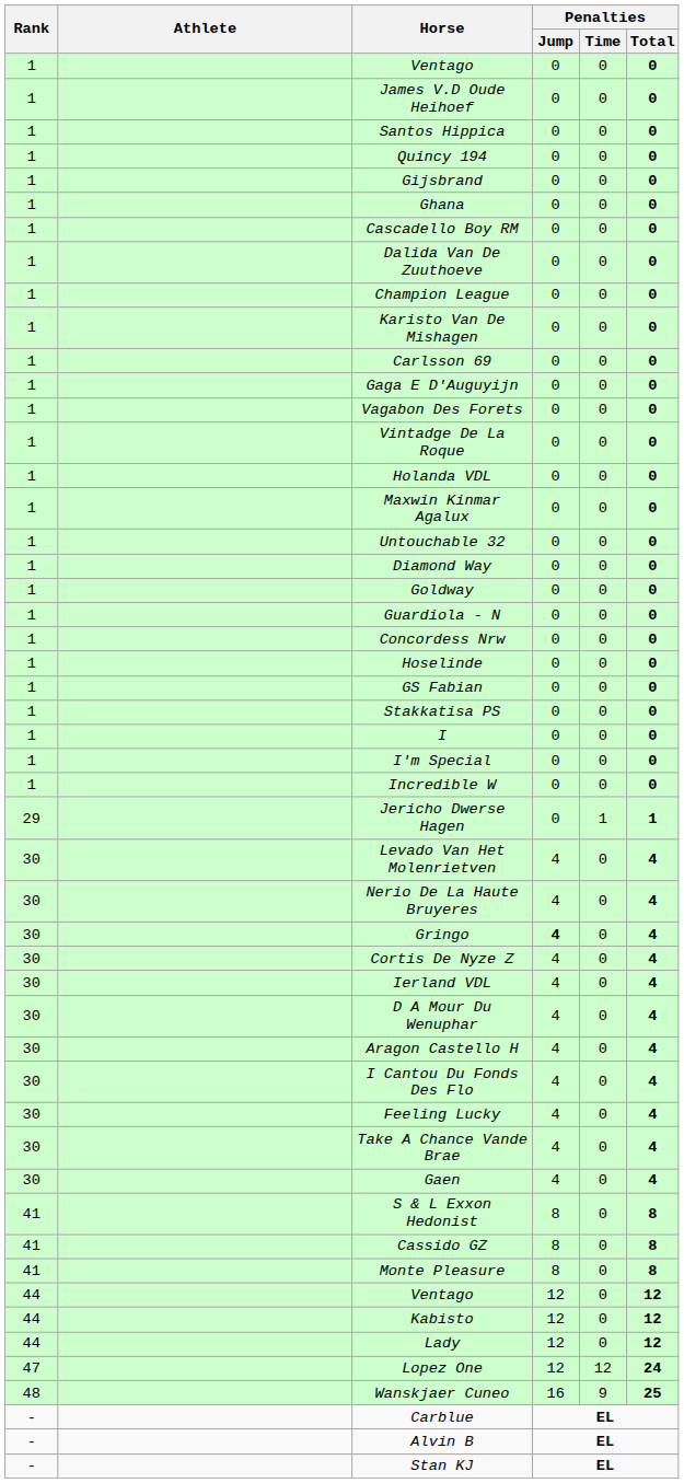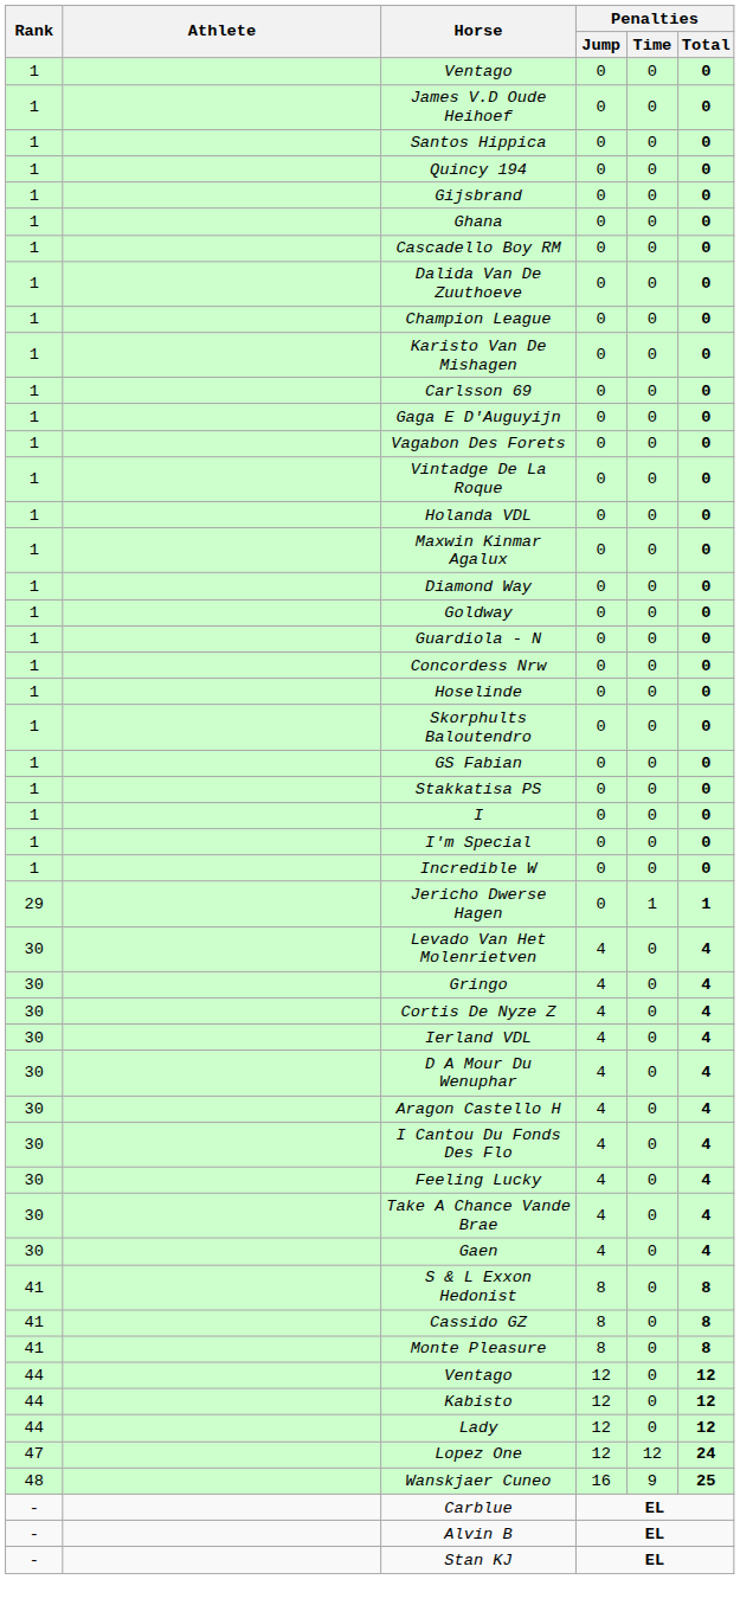 <table class="wikitable" style="text-align:center">
 <tr>
 <th rowspan=2 width=40>Rank</th>
 <th rowspan=2 width=250>Athlete</th>
 <th rowspan=2 width=150>Horse</th>
 <th colspan=3>Penalties</th>
 </tr>
 <tr>
 <th width=35>Jump</th>
 <th width=35>Time</th>
 <th width=35>Total</th>
 </tr>
 <tr bgcolor="ccffcc">
 <td>1</td>
 <td align=left></td>
 <td><em>Ventago</em></td>
 <td>0</td>
 <td>0</td>
 <td><strong>0</strong></td>
 </tr>
 <tr bgcolor="ccffcc">
 <td>1</td>
 <td align=left></td>
 <td><em>James V.D Oude Heihoef </em></td>
 <td>0</td>
 <td>0</td>
 <td><strong>0</strong></td>
 </tr>
 <tr bgcolor="ccffcc">
 <td>1</td>
 <td align=left></td>
 <td><em>Santos Hippica</em></td>
 <td>0</td>
 <td>0</td>
 <td><strong>0</strong></td>
 </tr>
 <tr bgcolor="ccffcc">
 <td>1</td>
 <td align=left></td>
 <td><em>Quincy 194 </em></td>
 <td>0</td>
 <td>0</td>
 <td><strong>0</strong></td>
 </tr>
 <tr bgcolor="ccffcc">
 <td>1</td>
 <td align=left></td>
 <td><em>Gijsbrand</em></td>
 <td>0</td>
 <td>0</td>
 <td><strong>0</strong></td>
 </tr>
 <tr bgcolor="ccffcc">
 <td>1</td>
 <td align=left></td>
 <td><em>Ghana</em></td>
 <td>0</td>
 <td>0</td>
 <td><strong>0</strong></td>
 </tr>
 <tr bgcolor="ccffcc">
 <td>1</td>
 <td align=left></td>
 <td><em>Cascadello Boy RM </em></td>
 <td>0</td>
 <td>0</td>
 <td><strong>0</strong></td>
 </tr>
 <tr bgcolor="ccffcc">
 <td>1</td>
 <td align=left></td>
 <td><em>Dalida Van De Zuuthoeve </em></td>
 <td>0</td>
 <td>0</td>
 <td><strong>0</strong></td>
 </tr>
 <tr bgcolor="ccffcc">
 <td>1</td>
 <td align=left></td>
 <td><em>Champion League</em></td>
 <td>0</td>
 <td>0</td>
 <td><strong>0</strong></td>
 </tr>
 <tr bgcolor="ccffcc">
 <td>1</td>
 <td align=left></td>
 <td><em>Karisto Van De Mishagen</em></td>
 <td>0</td>
 <td>0</td>
 <td><strong>0</strong></td>
 </tr>
 <tr bgcolor="ccffcc">
 <td>1</td>
 <td align=left></td>
 <td><em>Carlsson 69 </em></td>
 <td>0</td>
 <td>0</td>
 <td><strong>0</strong></td>
 </tr>
 <tr bgcolor="ccffcc">
 <td>1</td>
 <td align=left></td>
 <td><em>Gaga E D'Auguyijn</em></td>
 <td>0</td>
 <td>0</td>
 <td><strong>0</strong></td>
 </tr>
 <tr bgcolor="ccffcc">
 <td>1</td>
 <td align=left></td>
 <td><em>Vagabon Des Forets</em></td>
 <td>0</td>
 <td>0</td>
 <td><strong>0</strong></td>
 </tr>
 <tr bgcolor="ccffcc">
 <td>1</td>
 <td align=left></td>
 <td><em>Vintadge De La Roque</em></td>
 <td>0</td>
 <td>0</td>
 <td><strong>0</strong></td>
 </tr>
 <tr bgcolor="ccffcc">
 <td>1</td>
 <td align=left></td>
 <td><em>Holanda VDL</em></td>
 <td>0</td>
 <td>0</td>
 <td><strong>0</strong></td>
 </tr>
 <tr bgcolor="ccffcc">
 <td>1</td>
 <td align=left></td>
 <td><em>Maxwin Kinmar Agalux</em></td>
 <td>0</td>
 <td>0</td>
 <td><strong>0</strong></td>
 </tr>
 <tr bgcolor="ccffcc">
 <td>1</td>
 <td align=left></td>
-<td><em>Untouchable 32</em></td>
-<td>0</td>
-<td>0</td>
-<td><strong>0</strong></td>
-</tr>
-<tr bgcolor="ccffcc">
-<td>1</td>
-<td align=left></td>
 <td><em>Diamond Way</em></td>
 <td>0</td>
 <td>0</td>
 <td><strong>0</strong></td>
 </tr>
 <tr bgcolor="ccffcc">
 <td>1</td>
 <td align=left></td>
 <td><em>Goldway</em></td>
 <td>0</td>
 <td>0</td>
 <td><strong>0</strong></td>
 </tr>
 <tr bgcolor="ccffcc">
 <td>1</td>
 <td align=left></td>
 <td><em>Guardiola - N</em></td>
 <td>0</td>
 <td>0</td>
 <td><strong>0</strong></td>
 </tr>
 <tr bgcolor="ccffcc">
 <td>1</td>
 <td align=left></td>
 <td><em>Concordess Nrw</em></td>
 <td>0</td>
 <td>0</td>
 <td><strong>0</strong></td>
 </tr>
 <tr bgcolor="ccffcc">
 <td>1</td>
 <td align=left></td>
 <td><em>Hoselinde</em></td>
+<td>0</td>
+<td>0</td>
+<td><strong>0</strong></td>
+</tr>
+<tr bgcolor="ccffcc">
+<td>1</td>
+<td align=left></td>
+<td><em>Skorphults Baloutendro</em></td>
 <td>0</td>
 <td>0</td>
 <td><strong>0</strong></td>
 </tr>
 <tr bgcolor="ccffcc">
 <td>1</td>
 <td align=left></td>
 <td><em>GS Fabian</em></td>
 <td>0</td>
 <td>0</td>
 <td><strong>0</strong></td>
 </tr>
 <tr bgcolor="ccffcc">
 <td>1</td>
 <td align=left></td>
 <td><em>Stakkatisa PS</em></td>
 <td>0</td>
 <td>0</td>
 <td><strong>0</strong></td>
 </tr>
 <tr bgcolor="ccffcc">
 <td>1</td>
 <td align=left></td>
 <td><em>I</em></td>
 <td>0</td>
 <td>0</td>
 <td><strong>0</strong></td>
 </tr>
 <tr bgcolor="ccffcc">
 <td>1</td>
 <td align=left></td>
 <td><em>I'm Special</em></td>
 <td>0</td>
 <td>0</td>
 <td><strong>0</strong></td>
 </tr>
 <tr bgcolor="ccffcc">
 <td>1</td>
 <td align=left></td>
 <td><em>Incredible W</em></td>
 <td>0</td>
 <td>0</td>
 <td><strong>0</strong></td>
 </tr>
 <tr bgcolor="ccffcc">
 <td>29</td>
 <td align=left></td>
 <td><em>Jericho Dwerse Hagen</em></td>
 <td>0</td>
 <td>1</td>
 <td><strong>1</strong></td>
 </tr>
 <tr bgcolor="ccffcc">
 <td>30</td>
 <td align=left></td>
 <td><em>Levado Van Het Molenrietven</em></td>
 <td>4</td>
 <td>0</td>
 <td><strong>4</strong></td>
 </tr>
 <tr bgcolor="ccffcc">
 <td>30</td>
 <td align=left></td>
-<td><em>Nerio De La Haute Bruyeres</em></td>
+<td><em>Gringo</em></td>
 <td>4</td>
-<td>0</td>
-<td><strong>4</strong></td>
-</tr>
-<tr bgcolor="ccffcc">
-<td>30</td>
-<td align=left></td>
-<td><em>Gringo</em></td>
-<td><strong>4</strong></td>
 <td>0</td>
 <td><strong>4</strong></td>
 </tr>
 <tr bgcolor="ccffcc">
 <td>30</td>
 <td align=left></td>
 <td><em>Cortis De Nyze Z</em></td>
 <td>4</td>
 <td>0</td>
 <td><strong>4</strong></td>
 </tr>
 <tr bgcolor="ccffcc">
 <td>30</td>
 <td align=left></td>
 <td><em>Ierland VDL</em></td>
 <td>4</td>
 <td>0</td>
 <td><strong>4</strong></td>
 </tr>
 <tr bgcolor="ccffcc">
 <td>30</td>
 <td align=left></td>
 <td><em>D A Mour Du Wenuphar</em></td>
 <td>4</td>
 <td>0</td>
 <td><strong>4</strong></td>
 </tr>
 <tr bgcolor="ccffcc">
 <td>30</td>
 <td align=left></td>
 <td><em>Aragon Castello H</em></td>
 <td>4</td>
 <td>0</td>
 <td><strong>4</strong></td>
 </tr>
 <tr bgcolor="ccffcc">
 <td>30</td>
 <td align=left></td>
 <td><em>I Cantou Du Fonds Des Flo</em></td>
 <td>4</td>
 <td>0</td>
 <td><strong>4</strong></td>
 </tr>
 <tr bgcolor="ccffcc">
 <td>30</td>
 <td align=left></td>
 <td><em>Feeling Lucky</em></td>
 <td>4</td>
 <td>0</td>
 <td><strong>4</strong></td>
 </tr>
 <tr bgcolor="ccffcc">
 <td>30</td>
 <td align=left></td>
 <td><em>Take A Chance Vande Brae</em></td>
 <td>4</td>
 <td>0</td>
 <td><strong>4</strong></td>
 </tr>
 <tr bgcolor="ccffcc">
 <td>30</td>
 <td align=left></td>
 <td><em>Gaen</em></td>
 <td>4</td>
 <td>0</td>
 <td><strong>4</strong></td>
 </tr>
 <tr bgcolor="ccffcc">
 <td>41</td>
 <td align=left></td>
 <td><em>S & L Exxon Hedonist</em></td>
 <td>8</td>
 <td>0</td>
 <td><strong>8</strong></td>
 </tr>
 <tr bgcolor="ccffcc">
 <td>41</td>
 <td align=left></td>
 <td><em>Cassido GZ</em></td>
 <td>8</td>
 <td>0</td>
 <td><strong>8</strong></td>
 </tr>
 <tr bgcolor="ccffcc">
 <td>41</td>
 <td align=left></td>
 <td><em>Monte Pleasure </em></td>
 <td>8</td>
 <td>0</td>
 <td><strong>8</strong></td>
 </tr>
 <tr bgcolor="ccffcc">
 <td>44</td>
 <td align=left></td>
 <td><em>Ventago</em></td>
 <td>12</td>
 <td>0</td>
 <td><strong>12</strong></td>
 </tr>
 <tr bgcolor="ccffcc">
 <td>44</td>
 <td align=left></td>
 <td><em>Kabisto</em></td>
 <td>12</td>
 <td>0</td>
 <td><strong>12</strong></td>
 </tr>
 <tr bgcolor="ccffcc">
 <td>44</td>
 <td align=left></td>
 <td><em>Lady</em></td>
 <td>12</td>
 <td>0</td>
 <td><strong>12</strong></td>
 </tr>
 <tr bgcolor="ccffcc">
 <td>47</td>
 <td align=left></td>
 <td><em>Lopez One</em></td>
 <td>12</td>
 <td>12</td>
 <td><strong>24</strong></td>
 </tr>
 <tr bgcolor="ccffcc">
 <td>48</td>
 <td align=left></td>
 <td><em>Wanskjaer Cuneo</em></td>
 <td>16</td>
 <td>9</td>
 <td><strong>25</strong></td>
 </tr>
 <tr>
 <td>-</td>
 <td align=left></td>
 <td><em>Carblue</em></td>
 <td colspan=3><strong>EL</strong></td>
 </tr>
 <tr>
 <td>-</td>
 <td align=left></td>
 <td><em>Alvin B</em></td>
 <td colspan=3><strong>EL</strong></td>
 </tr>
 <tr>
 <td>-</td>
 <td align=left></td>
 <td><em>Stan KJ</em></td>
 <td colspan=3><strong>EL</strong></td>
 </tr>
 </table>
